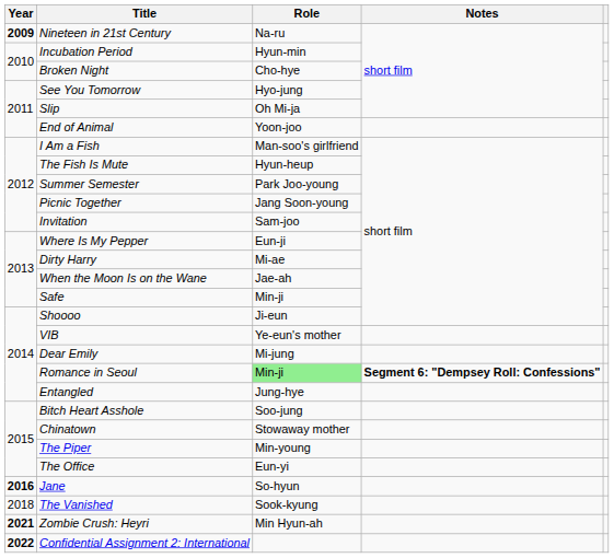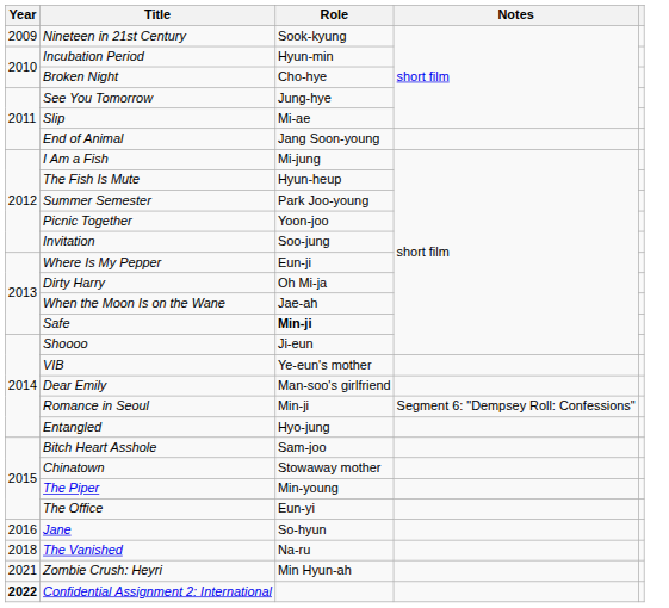 <table class="wikitable sortable">
 <tr>
 <th scope="col">Year</th>
 <th scope="col">Title</th>
 <th scope="col">Role</th>
 <th scope="col">Notes</th>
 <th scope="col"></th>
 </tr>
 <tr>
-<td><strong>2009</strong></td>
+<td>2009</td>
 <td><em>Nineteen in 21st Century</em></td>
-<td>Na-ru</td>
+<td>Sook-kyung</td>
 <td rowspan="5"><a href='#'>short film</a></td>
 <td style="text-align:center"></td>
 </tr>
 <tr>
 <td rowspan="2">2010</td>
 <td><em>Incubation Period</em></td>
 <td>Hyun-min</td>
 <td style="text-align:center"></td>
 </tr>
 <tr>
 <td><em>Broken Night</em></td>
 <td>Cho-hye</td>
 <td style="text-align:center"></td>
 </tr>
 <tr>
 <td rowspan="3">2011</td>
 <td><em>See You Tomorrow</em></td>
-<td>Hyo-jung</td>
+<td>Jung-hye</td>
 <td style="text-align:center"></td>
 </tr>
 <tr>
 <td><em>Slip</em></td>
-<td>Oh Mi-ja</td>
+<td>Mi-ae</td>
 <td style="text-align:center"></td>
 </tr>
 <tr>
 <td><em>End of Animal</em></td>
-<td>Yoon-joo</td>
+<td>Jang Soon-young</td>
 <td></td>
 <td style="text-align:center"></td>
 </tr>
 <tr>
 <td rowspan="5">2012</td>
 <td><em>I Am a Fish</em></td>
-<td>Man-soo's girlfriend</td>
+<td>Mi-jung</td>
 <td rowspan="10">short film</td>
 <td style="text-align:center"></td>
 </tr>
 <tr>
 <td><em>The Fish Is Mute</em></td>
 <td>Hyun-heup</td>
 <td style="text-align:center"></td>
 </tr>
 <tr>
 <td><em>Summer Semester</em></td>
 <td>Park Joo-young</td>
 <td style="text-align:center"></td>
 </tr>
 <tr>
 <td><em>Picnic Together</em></td>
-<td>Jang Soon-young</td>
+<td>Yoon-joo</td>
 <td style="text-align:center"></td>
 </tr>
 <tr>
 <td><em>Invitation</em></td>
-<td>Sam-joo</td>
+<td>Soo-jung</td>
 <td style="text-align:center"></td>
 </tr>
 <tr>
 <td rowspan="4">2013</td>
 <td><em>Where Is My Pepper</em></td>
 <td>Eun-ji</td>
 <td style="text-align:center"></td>
 </tr>
 <tr>
 <td><em>Dirty Harry</em></td>
-<td>Mi-ae</td>
+<td>Oh Mi-ja</td>
 <td style="text-align:center"></td>
 </tr>
 <tr>
 <td><em>When the Moon Is on the Wane</em></td>
 <td>Jae-ah</td>
 <td style="text-align:center"></td>
 </tr>
 <tr>
 <td><em>Safe</em></td>
-<td>Min-ji</td>
+<td><strong>Min-ji</strong></td>
 <td style="text-align:center"></td>
 </tr>
 <tr>
 <td rowspan="5">2014</td>
 <td><em>Shoooo</em></td>
 <td>Ji-eun</td>
 <td style="text-align:center"></td>
 </tr>
 <tr>
 <td><em>VIB</em></td>
 <td>Ye-eun's mother</td>
 <td></td>
 <td style="text-align:center"></td>
 </tr>
 <tr>
 <td><em>Dear Emily</em></td>
-<td>Mi-jung</td>
+<td>Man-soo's girlfriend</td>
 <td></td>
 <td style="text-align:center"></td>
 </tr>
 <tr>
 <td><em>Romance in Seoul</em></td>
-<td style="background: lightgreen;">Min-ji</td>
-<td><strong>Segment 6: "Dempsey Roll: Confessions"</strong></td>
+<td>Min-ji</td>
+<td>Segment 6: "Dempsey Roll: Confessions"</td>
 <td style="text-align:center"></td>
 </tr>
 <tr>
 <td><em>Entangled</em></td>
-<td>Jung-hye</td>
+<td>Hyo-jung</td>
 <td></td>
 <td style="text-align:center"></td>
 </tr>
 <tr>
 <td rowspan="4">2015</td>
 <td><em>Bitch Heart Asshole</em></td>
-<td>Soo-jung</td>
+<td>Sam-joo</td>
 <td></td>
 <td style="text-align:center"></td>
 </tr>
 <tr>
 <td><em>Chinatown</em></td>
 <td>Stowaway mother</td>
 <td></td>
 <td style="text-align:center"></td>
 </tr>
 <tr>
 <td><em><a href='#'>The Piper</a></em></td>
 <td>Min-young</td>
 <td></td>
 <td style="text-align:center"></td>
 </tr>
 <tr>
 <td><em>The Office</em></td>
 <td>Eun-yi</td>
 <td></td>
 <td style="text-align:center"></td>
 </tr>
 <tr>
-<td><strong>2016</strong></td>
+<td>2016</td>
 <td><em><a href='#'>Jane</a></em></td>
 <td>So-hyun</td>
 <td></td>
 <td style="text-align:center"></td>
 </tr>
 <tr>
 <td>2018</td>
 <td><em><a href='#'>The Vanished</a></em></td>
-<td>Sook-kyung</td>
+<td>Na-ru</td>
 <td></td>
 <td style="text-align:center"></td>
 </tr>
 <tr>
-<td><strong>2021</strong></td>
+<td>2021</td>
 <td><em> Zombie Crush: Heyri</em></td>
 <td>Min Hyun-ah</td>
 <td></td>
 <td style="text-align:center"></td>
 </tr>
 <tr>
 <td><strong>2022</strong></td>
 <td><em><a href='#'>Confidential Assignment 2: International</a></em></td>
 <td></td>
 <td></td>
 <td style="text-align:center"></td>
 </tr>
 </table>
